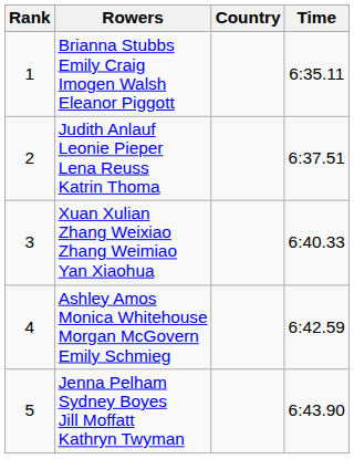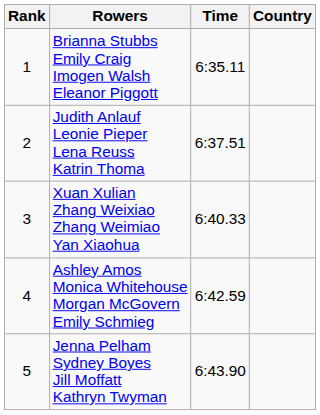 <table class="wikitable" style="text-align:center">
 <tr>
 <th>Rank</th>
 <th>Rowers</th>
+<th>Time</th>
 <th>Country</th>
-<th>Time</th>
 </tr>
 <tr>
 <td>1</td>
 <td align="left"><a href='#'>Brianna Stubbs</a><br><a href='#'>Emily Craig</a><br><a href='#'>Imogen Walsh</a><br><a href='#'>Eleanor Piggott</a></td>
+<td>6:35.11</td>
 <td align="left"></td>
-<td>6:35.11</td>
 </tr>
 <tr>
 <td>2</td>
 <td align="left"><a href='#'>Judith Anlauf</a><br><a href='#'>Leonie Pieper</a><br><a href='#'>Lena Reuss</a><br><a href='#'>Katrin Thoma</a></td>
+<td>6:37.51</td>
 <td align="left"></td>
-<td>6:37.51</td>
 </tr>
 <tr>
 <td>3</td>
 <td align="left"><a href='#'>Xuan Xulian</a><br><a href='#'>Zhang Weixiao</a><br><a href='#'>Zhang Weimiao</a><br><a href='#'>Yan Xiaohua</a></td>
+<td>6:40.33</td>
 <td align="left"></td>
-<td>6:40.33</td>
 </tr>
 <tr>
 <td>4</td>
 <td align="left"><a href='#'>Ashley Amos</a><br><a href='#'>Monica Whitehouse</a><br><a href='#'>Morgan McGovern</a><br><a href='#'>Emily Schmieg</a></td>
+<td>6:42.59</td>
 <td align="left"></td>
-<td>6:42.59</td>
 </tr>
 <tr>
 <td>5</td>
 <td align="left"><a href='#'>Jenna Pelham</a><br><a href='#'>Sydney Boyes</a><br><a href='#'>Jill Moffatt</a><br><a href='#'>Kathryn Twyman</a></td>
+<td>6:43.90</td>
 <td align="left"></td>
-<td>6:43.90</td>
 </tr>
 </table>
